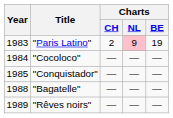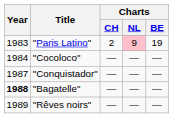 <table class="wikitable">
 <tr>
 <th rowspan="2">Year</th>
 <th rowspan="2">Title</th>
 <th colspan="5">Charts</th>
 </tr>
 <tr>
 <th width="30"><a href='#'>CH</a></th>
 <th width="30"><a href='#'>NL</a></th>
 <th width="30"><a href='#'>BE</a></th>
 </tr>
 <tr>
 <td align="center">1983</td>
 <td>"<a href='#'>Paris Latino</a>"</td>
 <td align="center">2</td>
 <td align="center" style="background: pink;">9</td>
 <td align="center">19</td>
 </tr>
 <tr>
 <td align="center">1984</td>
 <td>"Cocoloco"</td>
 <td align="center">—</td>
 <td align="center">—</td>
 <td align="center">—</td>
 </tr>
 <tr>
-<td align="center">1985</td>
+<td align="center">1987</td>
 <td>"Conquistador"</td>
 <td align="center">—</td>
 <td align="center">—</td>
 <td align="center">—</td>
 </tr>
 <tr>
-<td align="center">1988</td>
+<td align="center"><strong>1988</strong></td>
 <td>"Bagatelle"</td>
 <td align="center">—</td>
 <td align="center">—</td>
 <td align="center">—</td>
 </tr>
 <tr>
 <td align="center">1989</td>
 <td>"Rêves noirs"</td>
 <td align="center">—</td>
 <td align="center">—</td>
 <td align="center">—</td>
 </tr>
 </table>
